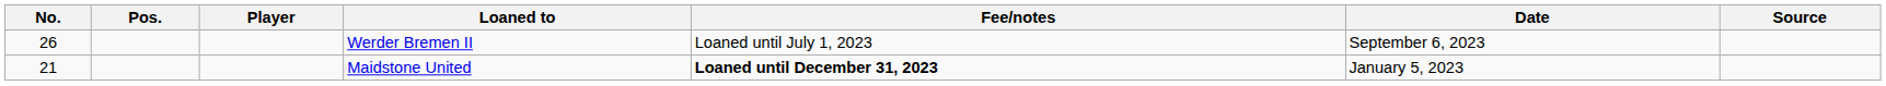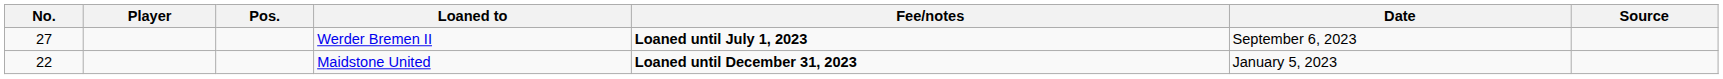 <table class="wikitable sortable" style="width:90%; text-align:center; font-size:95%; text-align:left;">
 <tr>
 <th>No.</th>
+<th>Player</th>
 <th>Pos.</th>
-<th>Player</th>
 <th>Loaned to</th>
 <th>Fee/notes</th>
 <th>Date</th>
 <th>Source</th>
 </tr>
 <tr>
-<td style="text-align:center">26</td>
+<td style="text-align:center">27</td>
+<td></td>
 <td style="text-align:center"></td>
-<td></td>
 <td> <a href='#'>Werder Bremen II</a></td>
-<td>Loaned until July 1, 2023</td>
+<td><strong>Loaned until July 1, 2023</strong></td>
 <td>September 6, 2023</td>
 <td></td>
 </tr>
 <tr>
-<td style="text-align:center">21</td>
+<td style="text-align:center">22</td>
+<td></td>
 <td style="text-align:center"></td>
-<td></td>
 <td> <a href='#'>Maidstone United</a></td>
 <td><strong>Loaned until December 31, 2023</strong></td>
 <td>January 5, 2023</td>
 <td></td>
 </tr>
 </table>
